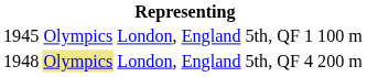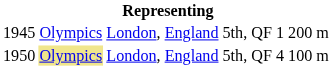 <table>
 <tr>
 <th colspan="6">Representing </th>
 </tr>
 <tr>
 <td>1945</td>
 <td><a href='#'>Olympics</a></td>
 <td><a href='#'>London</a>, <a href='#'>England</a></td>
 <td>5th, QF 1</td>
+<td>200 m</td>
+<td><a href='#'></a></td>
+</tr>
+<tr>
+<td>1950</td>
+<td style="background: khaki;"><a href='#'>Olympics</a></td>
+<td><a href='#'>London</a>, <a href='#'>England</a></td>
+<td>5th, QF 4</td>
 <td>100 m</td>
 <td><a href='#'></a></td>
 </tr>
-<tr>
-<td>1948</td>
-<td style="background: khaki;"><a href='#'>Olympics</a></td>
-<td><a href='#'>London</a>, <a href='#'>England</a></td>
-<td>5th, QF 4</td>
-<td>200 m</td>
-<td><a href='#'></a></td>
-</tr>
 </table>
